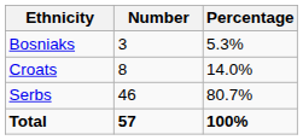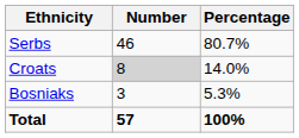 <table class="wikitable">
 <tr>
 <th width="100px">Ethnicity</th>
 <th width="80px">Number</th>
 <th width="80px">Percentage</th>
 </tr>
 <tr>
+<td><a href='#'>Serbs</a></td>
+<td>46</td>
+<td>80.7%</td>
+</tr>
+<tr>
+<td><a href='#'>Croats</a></td>
+<td style="background: lightgrey;">8</td>
+<td>14.0%</td>
+</tr>
+<tr>
 <td><a href='#'>Bosniaks</a></td>
 <td>3</td>
 <td>5.3%</td>
-</tr>
-<tr>
-<td><a href='#'>Croats</a></td>
-<td>8</td>
-<td>14.0%</td>
-</tr>
-<tr>
-<td><a href='#'>Serbs</a></td>
-<td>46</td>
-<td>80.7%</td>
 </tr>
 <tr>
 <td><strong>Total</strong></td>
 <td><strong>57</strong></td>
 <td><strong>100%</strong></td>
 </tr>
 </table>
